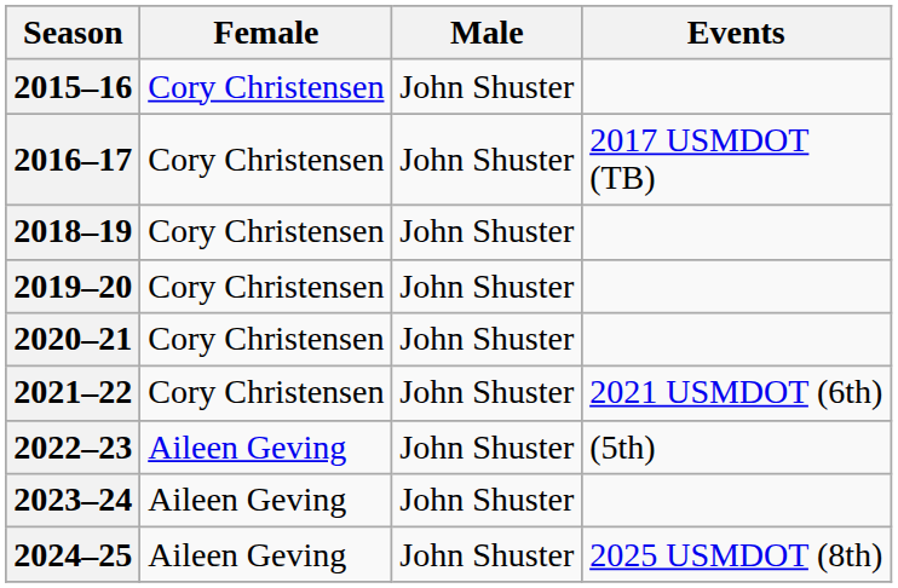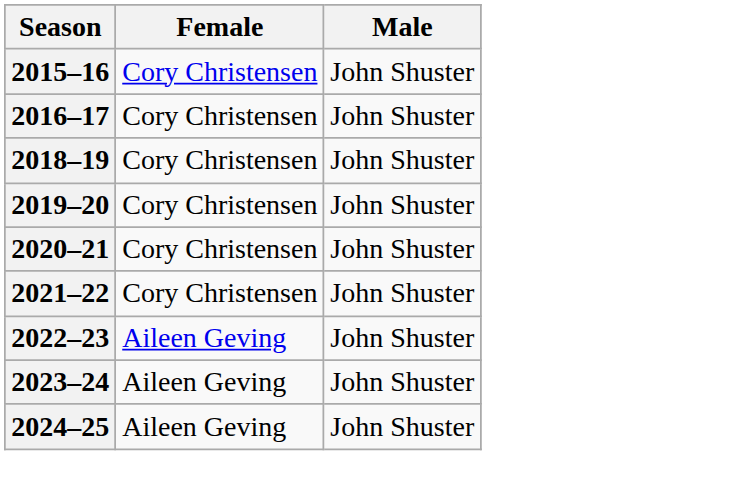 <table class="wikitable">
 <tr>
 <th scope="col">Season</th>
 <th scope="col">Female</th>
 <th scope="col">Male</th>
-<th scope="col">Events</th>
 </tr>
 <tr>
 <th scope="row">2015–16</th>
 <td><a href='#'>Cory Christensen</a></td>
 <td>John Shuster</td>
-<td></td>
 </tr>
 <tr>
 <th scope="row">2016–17</th>
 <td>Cory Christensen</td>
 <td>John Shuster</td>
-<td><a href='#'>2017 USMDOT</a>  <br>  (TB)</td>
 </tr>
 <tr>
 <th scope="row">2018–19</th>
 <td>Cory Christensen</td>
 <td>John Shuster</td>
-<td>  <br>  </td>
 </tr>
 <tr>
 <th scope="row">2019–20</th>
 <td>Cory Christensen</td>
 <td>John Shuster</td>
-<td> </td>
 </tr>
 <tr>
 <th scope="row">2020–21</th>
 <td>Cory Christensen</td>
 <td>John Shuster</td>
-<td></td>
 </tr>
 <tr>
 <th scope="row">2021–22</th>
 <td>Cory Christensen</td>
 <td>John Shuster</td>
-<td><a href='#'>2021 USMDOT</a> (6th)</td>
 </tr>
 <tr>
 <th scope="row">2022–23</th>
 <td><a href='#'>Aileen Geving</a></td>
 <td>John Shuster</td>
-<td> (5th)</td>
 </tr>
 <tr>
 <th scope="row">2023–24</th>
 <td>Aileen Geving</td>
 <td>John Shuster</td>
-<td> </td>
 </tr>
 <tr>
 <th scope="row">2024–25</th>
 <td>Aileen Geving</td>
 <td>John Shuster</td>
-<td><a href='#'>2025 USMDOT</a> (8th)</td>
 </tr>
 </table>
